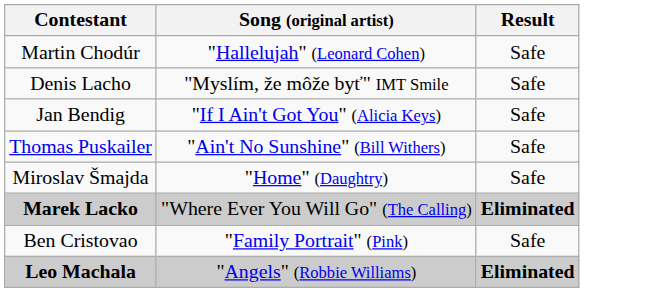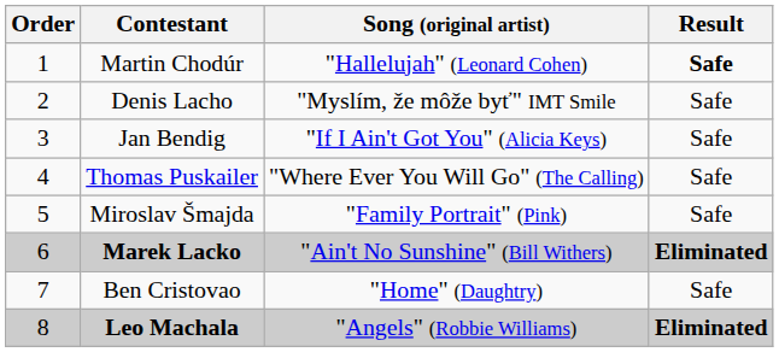 <table class="wikitable plainrowheaders" style="text-align:center;">
 <tr>
+<th scope="col">Order</th>
 <th scope="col">Contestant</th>
 <th scope="col">Song <small>(original artist)</small></th>
 <th scope="col">Result</th>
 </tr>
 <tr>
+<td>1</td>
 <td>Martin Chodúr</td>
 <td>"<a href='#'>Hallelujah</a>" <small>(<a href='#'>Leonard Cohen</a>)</small></td>
-<td>Safe</td>
+<td><strong>Safe</strong></td>
 </tr>
 <tr>
+<td>2</td>
 <td>Denis Lacho</td>
 <td>"Myslím, že môže byť" <small>IMT Smile</small></td>
 <td>Safe</td>
 </tr>
 <tr>
+<td>3</td>
 <td>Jan Bendig</td>
 <td>"<a href='#'>If I Ain't Got You</a>" <small>(<a href='#'>Alicia Keys</a>)</small></td>
 <td>Safe</td>
 </tr>
 <tr>
+<td>4</td>
 <td><a href='#'>Thomas Puskailer</a></td>
-<td>"<a href='#'>Ain't No Sunshine</a>" <small>(<a href='#'>Bill Withers</a>)</small></td>
+<td>"Where Ever You Will Go" <small>(<a href='#'>The Calling</a>)</small></td>
 <td>Safe</td>
 </tr>
 <tr>
+<td>5</td>
 <td>Miroslav Šmajda</td>
+<td>"<a href='#'>Family Portrait</a>" <small>(<a href='#'>Pink</a>)</small></td>
+<td>Safe</td>
+</tr>
+<tr style="background:#ccc;">
+<td>6</td>
+<td><strong>Marek Lacko</strong></td>
+<td>"<a href='#'>Ain't No Sunshine</a>" <small>(<a href='#'>Bill Withers</a>)</small></td>
+<td><strong>Eliminated</strong></td>
+</tr>
+<tr>
+<td>7</td>
+<td>Ben Cristovao</td>
 <td>"<a href='#'>Home</a>" <small>(<a href='#'>Daughtry</a>)</small></td>
 <td>Safe</td>
 </tr>
 <tr style="background:#ccc;">
-<td><strong>Marek Lacko</strong></td>
-<td>"Where Ever You Will Go" <small>(<a href='#'>The Calling</a>)</small></td>
-<td><strong>Eliminated</strong></td>
-</tr>
-<tr>
-<td>Ben Cristovao</td>
-<td>"<a href='#'>Family Portrait</a>" <small>(<a href='#'>Pink</a>)</small></td>
-<td>Safe</td>
-</tr>
-<tr style="background:#ccc;">
+<td>8</td>
 <td><strong>Leo Machala</strong></td>
 <td>"<a href='#'>Angels</a>" <small>(<a href='#'>Robbie Williams</a>)</small></td>
 <td><strong>Eliminated</strong></td>
 </tr>
 </table>
